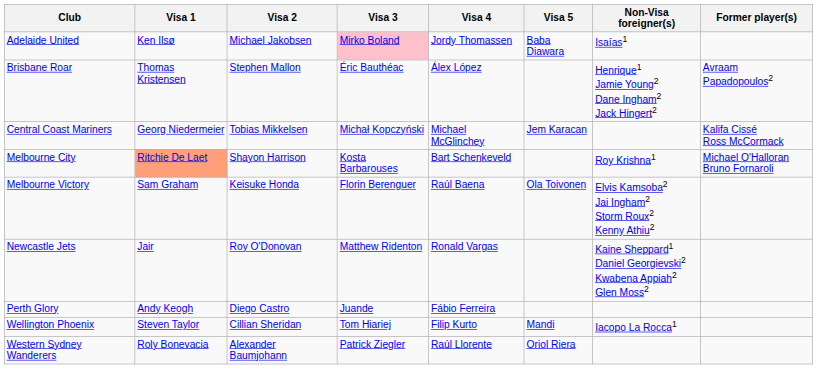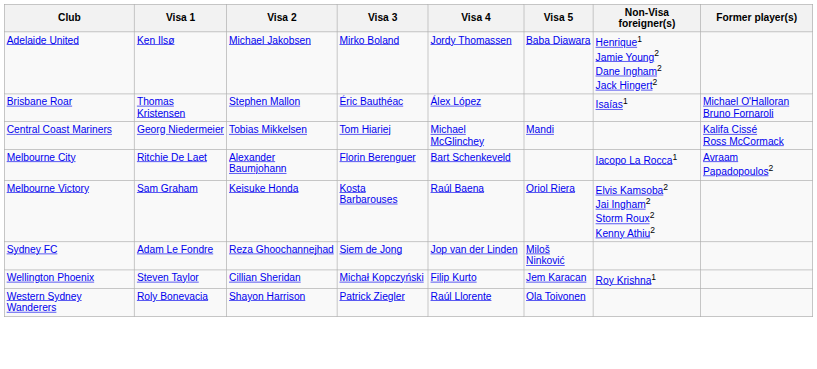 <table class="wikitable" style="width:100%">
 <tr>
 <th>Club</th>
 <th>Visa 1</th>
 <th>Visa 2</th>
 <th>Visa 3</th>
 <th>Visa 4</th>
 <th>Visa 5</th>
 <th>Non-Visa foreigner(s)</th>
 <th>Former player(s)</th>
 </tr>
 <tr style="vertical-align:top;">
 <td><a href='#'>Adelaide United</a></td>
 <td> <a href='#'>Ken Ilsø</a></td>
 <td> <a href='#'>Michael Jakobsen</a></td>
-<td style="background: pink;"> <a href='#'>Mirko Boland</a></td>
+<td> <a href='#'>Mirko Boland</a></td>
 <td> <a href='#'>Jordy Thomassen</a></td>
 <td> <a href='#'>Baba Diawara</a></td>
-<td> <a href='#'>Isaías</a><sup>1</sup></td>
+<td> <a href='#'>Henrique</a><sup>1</sup> <br> <a href='#'>Jamie Young</a><sup>2</sup><br> <a href='#'>Dane Ingham</a><sup>2</sup> <br> <a href='#'>Jack Hingert</a><sup>2</sup></td>
 <td></td>
 </tr>
 <tr style="vertical-align:top;">
 <td><a href='#'>Brisbane Roar</a></td>
 <td> <a href='#'>Thomas Kristensen</a></td>
 <td> <a href='#'>Stephen Mallon</a></td>
 <td> <a href='#'>Éric Bauthéac</a></td>
 <td> <a href='#'>Álex López</a></td>
 <td></td>
-<td> <a href='#'>Henrique</a><sup>1</sup> <br> <a href='#'>Jamie Young</a><sup>2</sup><br> <a href='#'>Dane Ingham</a><sup>2</sup> <br> <a href='#'>Jack Hingert</a><sup>2</sup></td>
-<td> <a href='#'>Avraam Papadopoulos</a><sup>2</sup></td>
+<td> <a href='#'>Isaías</a><sup>1</sup></td>
+<td> <a href='#'>Michael O'Halloran</a> <br> <a href='#'>Bruno Fornaroli</a></td>
 </tr>
 <tr style="vertical-align:top;">
 <td><a href='#'>Central Coast Mariners</a></td>
 <td> <a href='#'>Georg Niedermeier</a></td>
 <td> <a href='#'>Tobias Mikkelsen</a></td>
-<td> <a href='#'>Michał Kopczyński</a></td>
+<td> <a href='#'>Tom Hiariej</a></td>
 <td> <a href='#'>Michael McGlinchey</a></td>
-<td> <a href='#'>Jem Karacan</a></td>
+<td> <a href='#'>Mandi</a></td>
 <td></td>
 <td> <a href='#'>Kalifa Cissé</a> <br> <a href='#'>Ross McCormack</a></td>
 </tr>
 <tr style="vertical-align:top;">
 <td><a href='#'>Melbourne City</a></td>
-<td style="background: lightsalmon;"> <a href='#'>Ritchie De Laet</a></td>
-<td> <a href='#'>Shayon Harrison</a></td>
-<td> <a href='#'>Kosta Barbarouses</a></td>
+<td> <a href='#'>Ritchie De Laet</a></td>
+<td> <a href='#'>Alexander Baumjohann</a></td>
+<td> <a href='#'>Florin Berenguer</a></td>
 <td> <a href='#'>Bart Schenkeveld</a></td>
 <td></td>
-<td> <a href='#'>Roy Krishna</a><sup>1</sup></td>
-<td> <a href='#'>Michael O'Halloran</a> <br> <a href='#'>Bruno Fornaroli</a></td>
+<td> <a href='#'>Iacopo La Rocca</a><sup>1</sup></td>
+<td> <a href='#'>Avraam Papadopoulos</a><sup>2</sup></td>
 </tr>
 <tr style="vertical-align:top;">
 <td><a href='#'>Melbourne Victory</a></td>
 <td> <a href='#'>Sam Graham</a></td>
 <td> <a href='#'>Keisuke Honda</a></td>
-<td> <a href='#'>Florin Berenguer</a></td>
+<td> <a href='#'>Kosta Barbarouses</a></td>
 <td> <a href='#'>Raúl Baena</a></td>
-<td> <a href='#'>Ola Toivonen</a></td>
+<td> <a href='#'>Oriol Riera</a></td>
 <td> <a href='#'>Elvis Kamsoba</a><sup>2</sup> <br> <a href='#'>Jai Ingham</a><sup>2</sup> <br> <a href='#'>Storm Roux</a><sup>2</sup> <br> <a href='#'>Kenny Athiu</a><sup>2</sup> <br></td>
 <td></td>
 </tr>
 <tr style="vertical-align:top;">
-<td><a href='#'>Newcastle Jets</a></td>
-<td> <a href='#'>Jair</a></td>
-<td> <a href='#'>Roy O'Donovan</a></td>
-<td> <a href='#'>Matthew Ridenton</a></td>
-<td> <a href='#'>Ronald Vargas</a></td>
-<td></td>
-<td> <a href='#'>Kaine Sheppard</a><sup>1</sup> <br> <a href='#'>Daniel Georgievski</a><sup>2</sup> <br> <a href='#'>Kwabena Appiah</a><sup>2</sup> <br> <a href='#'>Glen Moss</a><sup>2</sup></td>
-<td></td>
-</tr>
-<tr style="vertical-align:top;">
-<td><a href='#'>Perth Glory</a></td>
-<td> <a href='#'>Andy Keogh</a></td>
-<td> <a href='#'>Diego Castro</a></td>
-<td> <a href='#'>Juande</a></td>
-<td> <a href='#'>Fábio Ferreira</a></td>
-<td></td>
+<td><a href='#'>Sydney FC</a></td>
+<td> <a href='#'>Adam Le Fondre</a></td>
+<td> <a href='#'>Reza Ghoochannejhad</a></td>
+<td> <a href='#'>Siem de Jong</a></td>
+<td> <a href='#'>Jop van der Linden</a></td>
+<td> <a href='#'>Miloš Ninković</a></td>
 <td></td>
 <td></td>
 </tr>
 <tr style="vertical-align:top;">
 <td><a href='#'>Wellington Phoenix</a></td>
 <td> <a href='#'>Steven Taylor</a></td>
 <td> <a href='#'>Cillian Sheridan</a></td>
-<td> <a href='#'>Tom Hiariej</a></td>
+<td> <a href='#'>Michał Kopczyński</a></td>
 <td> <a href='#'>Filip Kurto</a></td>
-<td> <a href='#'>Mandi</a></td>
-<td> <a href='#'>Iacopo La Rocca</a><sup>1</sup></td>
+<td> <a href='#'>Jem Karacan</a></td>
+<td> <a href='#'>Roy Krishna</a><sup>1</sup></td>
 <td></td>
 </tr>
 <tr style="vertical-align:top;">
 <td><a href='#'>Western Sydney Wanderers</a></td>
 <td> <a href='#'>Roly Bonevacia</a></td>
-<td> <a href='#'>Alexander Baumjohann</a></td>
+<td> <a href='#'>Shayon Harrison</a></td>
 <td> <a href='#'>Patrick Ziegler</a></td>
 <td> <a href='#'>Raúl Llorente</a></td>
-<td> <a href='#'>Oriol Riera</a></td>
+<td> <a href='#'>Ola Toivonen</a></td>
 <td></td>
 <td></td>
 </tr>
 </table>
